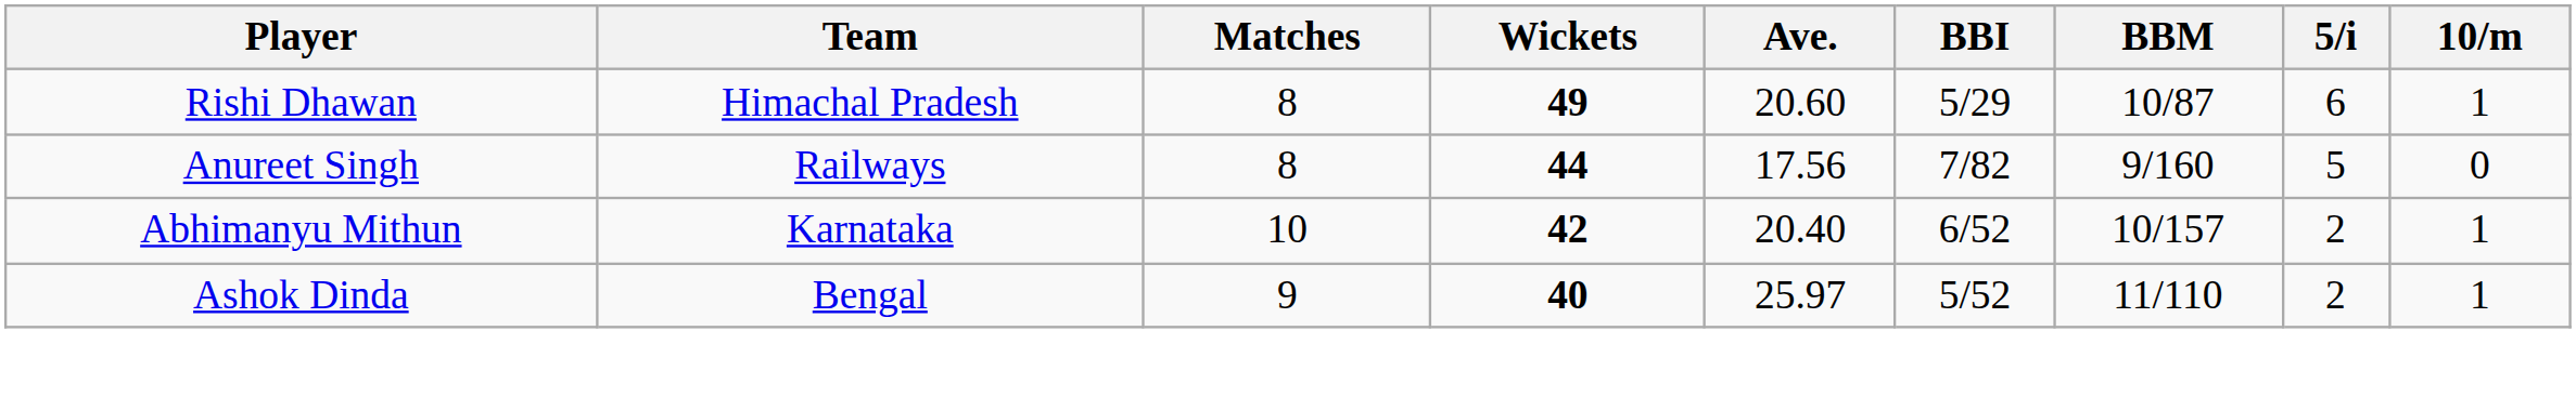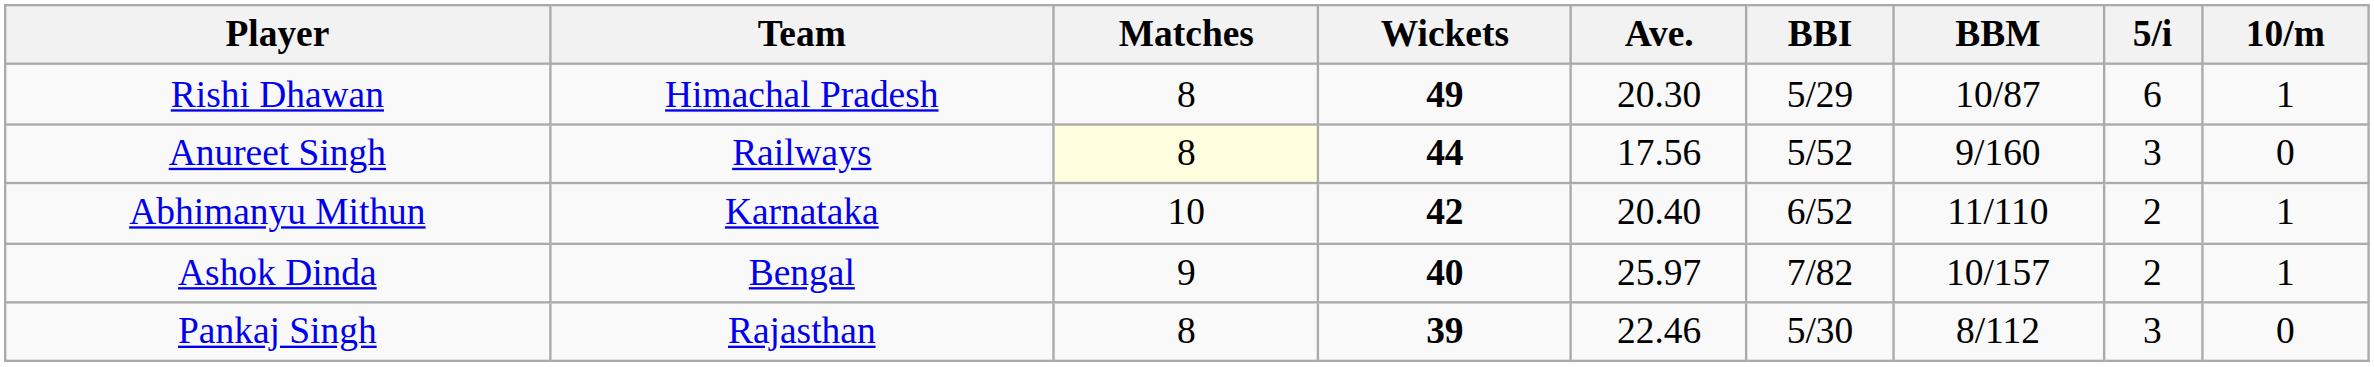 <table class="wikitable sortable" style="width:80%;">
 <tr style="text-align:center;">
 <th class="unsortable">Player</th>
 <th class="unsortable">Team</th>
 <th class="unsortable">Matches</th>
 <th>Wickets</th>
 <th>Ave.</th>
 <th class="unsortable">BBI</th>
 <th class="unsortable">BBM</th>
 <th>5/i</th>
 <th>10/m</th>
 </tr>
 <tr style="text-align:center;">
 <td><a href='#'>Rishi Dhawan</a></td>
 <td><a href='#'>Himachal Pradesh</a></td>
 <td>8</td>
 <td><strong>49</strong></td>
-<td>20.60</td>
+<td>20.30</td>
 <td>5/29</td>
 <td>10/87</td>
 <td>6</td>
 <td>1</td>
 </tr>
 <tr style="text-align:center;">
 <td><a href='#'>Anureet Singh</a></td>
 <td><a href='#'>Railways</a></td>
-<td>8</td>
+<td style="background: lightyellow;">8</td>
 <td><strong>44</strong></td>
 <td>17.56</td>
-<td>7/82</td>
+<td>5/52</td>
 <td>9/160</td>
-<td>5</td>
+<td>3</td>
 <td>0</td>
 </tr>
 <tr style="text-align:center;">
 <td><a href='#'>Abhimanyu Mithun</a></td>
 <td><a href='#'>Karnataka</a></td>
 <td>10</td>
 <td><strong>42</strong></td>
 <td>20.40</td>
 <td>6/52</td>
-<td>10/157</td>
+<td>11/110</td>
 <td>2</td>
 <td>1</td>
 </tr>
 <tr style="text-align:center;">
 <td><a href='#'>Ashok Dinda</a></td>
 <td><a href='#'>Bengal</a></td>
 <td>9</td>
 <td><strong>40</strong></td>
 <td>25.97</td>
-<td>5/52</td>
-<td>11/110</td>
+<td>7/82</td>
+<td>10/157</td>
 <td>2</td>
 <td>1</td>
 </tr>
+<tr style="text-align:center;">
+<td><a href='#'>Pankaj Singh</a></td>
+<td><a href='#'>Rajasthan</a></td>
+<td>8</td>
+<td><strong>39</strong></td>
+<td>22.46</td>
+<td>5/30</td>
+<td>8/112</td>
+<td>3</td>
+<td>0</td>
+</tr>
 </table>
